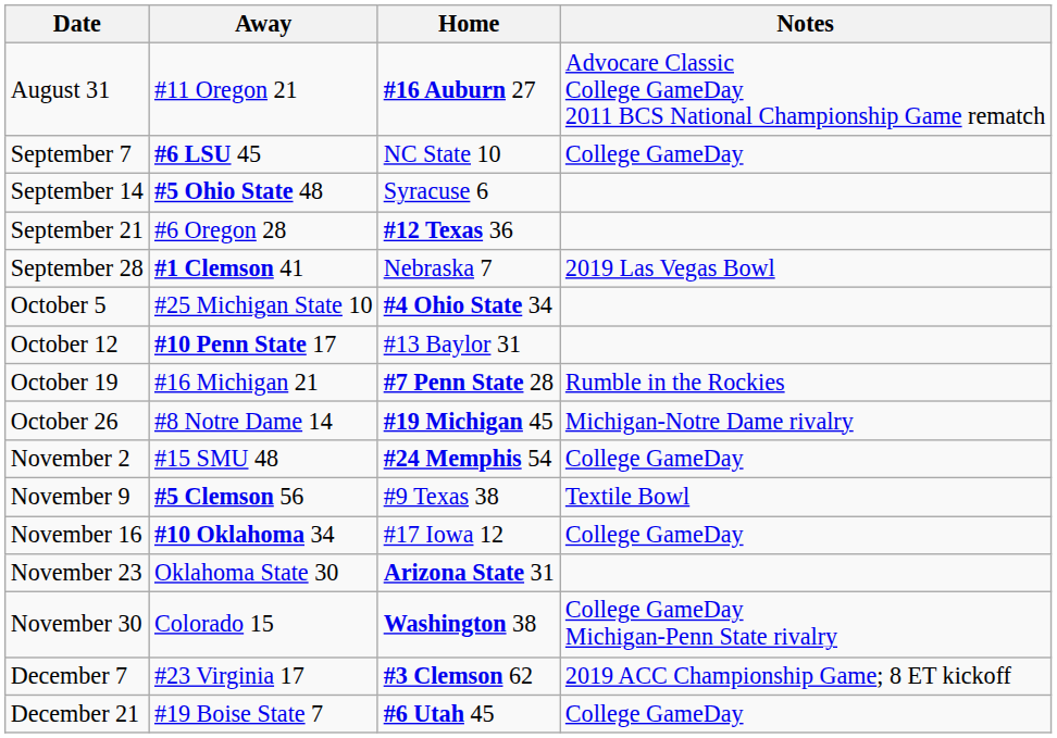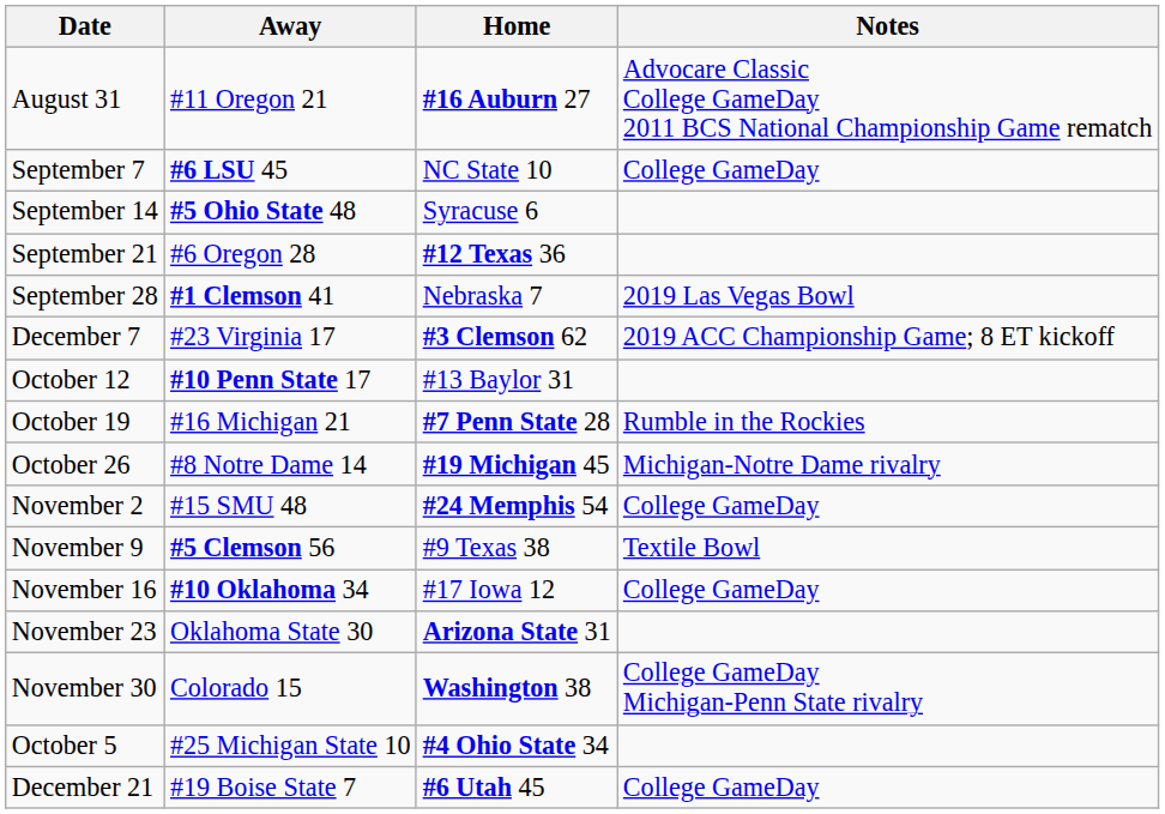 <table class="wikitable sortable">
 <tr>
 <th>Date</th>
 <th>Away</th>
 <th>Home</th>
 <th>Notes</th>
 </tr>
 <tr>
 <td>August 31</td>
 <td><a href='#'>#11 Oregon</a> 21</td>
 <td><strong><a href='#'>#16 Auburn</a></strong> 27</td>
 <td><a href='#'>Advocare Classic</a><br><a href='#'>College GameDay</a><br><a href='#'>2011 BCS National Championship Game</a> rematch</td>
 </tr>
 <tr>
 <td>September 7</td>
 <td><strong><a href='#'>#6 LSU</a></strong> 45</td>
 <td><a href='#'>NC State</a> 10</td>
 <td><a href='#'>College GameDay</a></td>
 </tr>
 <tr>
 <td>September 14</td>
 <td><strong><a href='#'>#5 Ohio State</a></strong> 48</td>
 <td><a href='#'>Syracuse</a> 6</td>
 <td></td>
 </tr>
 <tr>
 <td>September 21</td>
 <td><a href='#'>#6 Oregon</a> 28</td>
 <td><strong><a href='#'>#12 Texas</a></strong> 36</td>
 <td></td>
 </tr>
 <tr>
 <td>September 28</td>
 <td><strong><a href='#'>#1 Clemson</a></strong> 41</td>
 <td><a href='#'>Nebraska</a> 7</td>
 <td><a href='#'>2019 Las Vegas Bowl</a></td>
 </tr>
 <tr>
-<td>October 5</td>
-<td><a href='#'>#25 Michigan State</a> 10</td>
-<td><strong><a href='#'>#4 Ohio State</a></strong> 34</td>
-<td></td>
+<td>December 7</td>
+<td><a href='#'>#23 Virginia</a> 17</td>
+<td><strong><a href='#'>#3 Clemson</a></strong> 62</td>
+<td><a href='#'>2019 ACC Championship Game</a>; 8 ET kickoff</td>
 </tr>
 <tr>
 <td>October 12</td>
 <td><strong><a href='#'>#10 Penn State</a></strong> 17</td>
 <td><a href='#'>#13 Baylor</a> 31</td>
 <td></td>
 </tr>
 <tr>
 <td>October 19</td>
 <td><a href='#'>#16 Michigan</a> 21</td>
 <td><strong><a href='#'>#7 Penn State</a></strong> 28</td>
 <td><a href='#'>Rumble in the Rockies</a></td>
 </tr>
 <tr>
 <td>October 26</td>
 <td><a href='#'>#8 Notre Dame</a> 14</td>
 <td><strong><a href='#'>#19 Michigan</a></strong> 45</td>
 <td><a href='#'>Michigan-Notre Dame rivalry</a></td>
 </tr>
 <tr>
 <td>November 2</td>
 <td><a href='#'>#15 SMU</a> 48</td>
 <td><strong><a href='#'>#24 Memphis</a></strong> 54</td>
 <td><a href='#'>College GameDay</a></td>
 </tr>
 <tr>
 <td>November 9</td>
 <td><strong><a href='#'>#5 Clemson</a></strong> 56</td>
 <td><a href='#'>#9 Texas</a> 38</td>
 <td><a href='#'>Textile Bowl</a></td>
 </tr>
 <tr>
 <td>November 16</td>
 <td><strong><a href='#'>#10 Oklahoma</a></strong> 34</td>
 <td><a href='#'>#17 Iowa</a> 12</td>
 <td><a href='#'>College GameDay</a></td>
 </tr>
 <tr>
 <td>November 23</td>
 <td><a href='#'>Oklahoma State</a> 30</td>
 <td><strong><a href='#'>Arizona State</a></strong> 31</td>
 <td></td>
 </tr>
 <tr>
 <td>November 30</td>
 <td><a href='#'>Colorado</a> 15</td>
 <td><strong><a href='#'>Washington</a></strong> 38</td>
 <td><a href='#'>College GameDay</a><br><a href='#'>Michigan-Penn State rivalry</a></td>
 </tr>
 <tr>
-<td>December 7</td>
-<td><a href='#'>#23 Virginia</a> 17</td>
-<td><strong><a href='#'>#3 Clemson</a></strong> 62</td>
-<td><a href='#'>2019 ACC Championship Game</a>; 8 ET kickoff</td>
+<td>October 5</td>
+<td><a href='#'>#25 Michigan State</a> 10</td>
+<td><strong><a href='#'>#4 Ohio State</a></strong> 34</td>
+<td></td>
 </tr>
 <tr>
 <td>December 21</td>
 <td><a href='#'>#19 Boise State</a> 7</td>
 <td><strong><a href='#'>#6 Utah</a></strong> 45</td>
 <td><a href='#'>College GameDay</a></td>
 </tr>
 </table>
